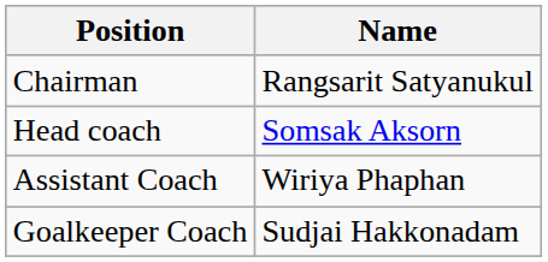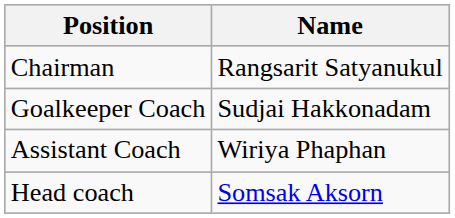 <table class="wikitable">
 <tr>
 <th>Position</th>
 <th>Name</th>
 </tr>
 <tr>
 <td>Chairman</td>
 <td> Rangsarit Satyanukul</td>
 </tr>
 <tr>
-<td>Head coach</td>
-<td> <a href='#'>Somsak Aksorn</a></td>
+<td>Goalkeeper Coach</td>
+<td> Sudjai Hakkonadam</td>
 </tr>
 <tr>
 <td>Assistant Coach</td>
 <td> Wiriya Phaphan</td>
 </tr>
 <tr>
-<td>Goalkeeper Coach</td>
-<td> Sudjai Hakkonadam</td>
+<td>Head coach</td>
+<td> <a href='#'>Somsak Aksorn</a></td>
 </tr>
 </table>
